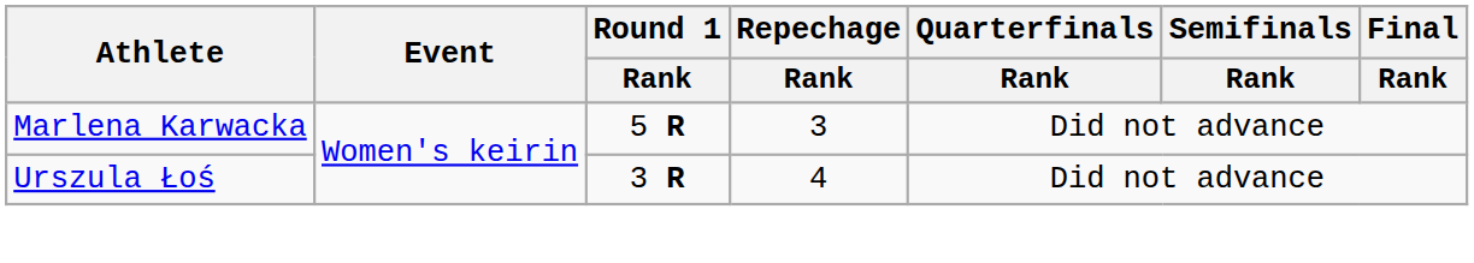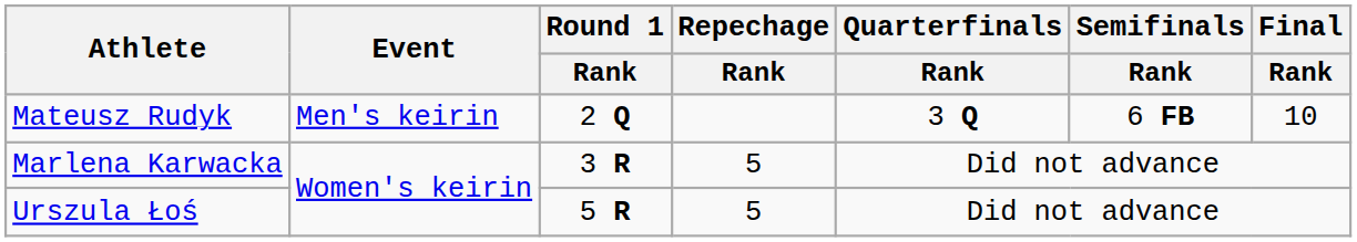 <table class=wikitable style=font-size:90%;text-align:center>
 <tr>
 <th rowspan=2>Athlete</th>
 <th rowspan=2>Event</th>
 <th>Round 1</th>
 <th>Repechage</th>
 <th>Quarterfinals</th>
 <th>Semifinals</th>
 <th>Final</th>
 </tr>
 <tr style=font-size:95%>
 <th>Rank</th>
 <th>Rank</th>
 <th>Rank</th>
 <th>Rank</th>
 <th>Rank</th>
 </tr>
 <tr>
+<td align=left><a href='#'>Mateusz Rudyk</a></td>
+<td align=left><a href='#'>Men's keirin</a></td>
+<td>2 <strong>Q</strong></td>
+<td></td>
+<td>3 <strong>Q</strong></td>
+<td>6 <strong>FB</strong></td>
+<td>10</td>
+</tr>
+<tr>
 <td align=left><a href='#'>Marlena Karwacka</a></td>
 <td align=left rowspan=2><a href='#'>Women's keirin</a></td>
-<td>5 <strong>R</strong></td>
-<td>3</td>
+<td>3 <strong>R</strong></td>
+<td>5</td>
 <td colspan=3>Did not advance</td>
 </tr>
 <tr>
 <td align=left><a href='#'>Urszula Łoś</a></td>
-<td>3 <strong>R</strong></td>
-<td>4</td>
+<td>5 <strong>R</strong></td>
+<td>5</td>
 <td colspan=3>Did not advance</td>
 </tr>
 </table>
